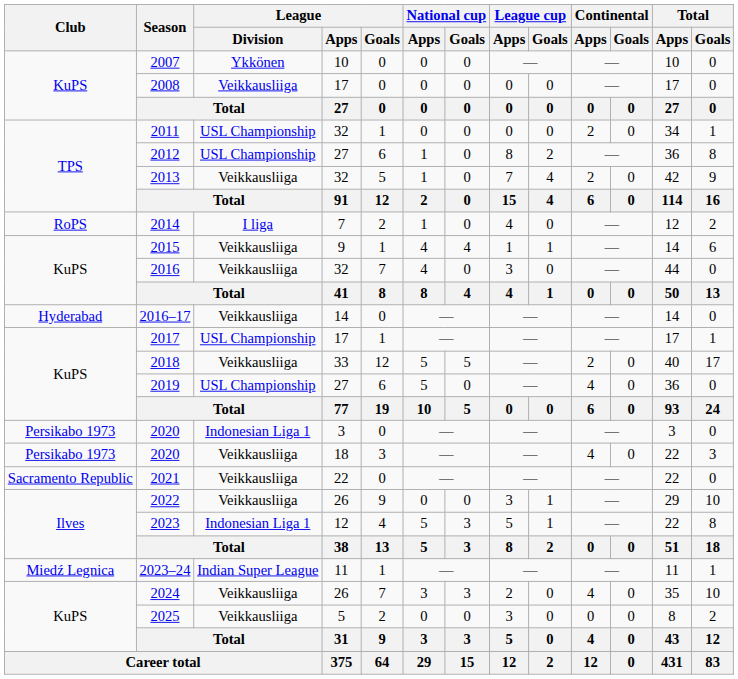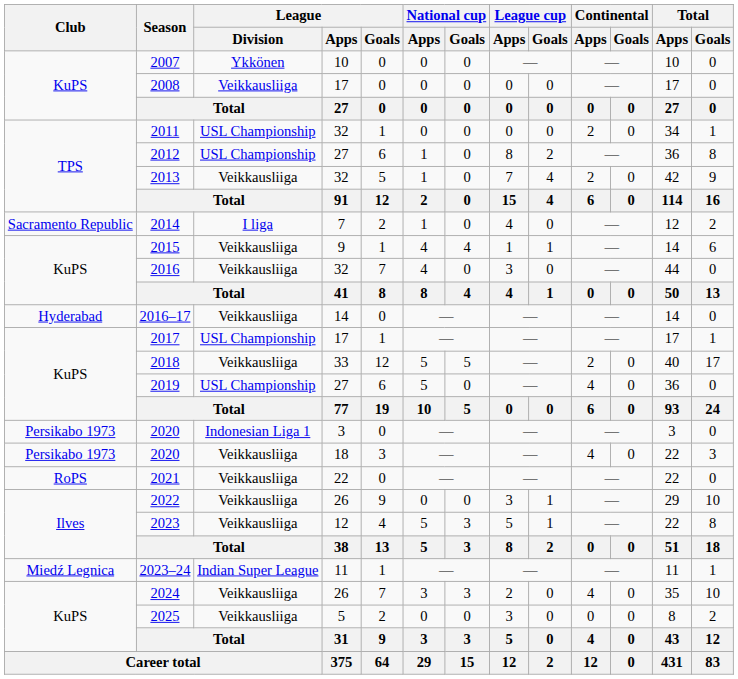 <table class="wikitable" style="text-align: center;">
 <tr>
 <th rowspan="2">Club</th>
 <th rowspan="2">Season</th>
 <th colspan="3">League</th>
 <th colspan="2"><a href='#'>National cup</a></th>
 <th colspan="2"><a href='#'>League cup</a></th>
 <th colspan="2">Continental</th>
 <th colspan="2">Total</th>
 </tr>
 <tr>
 <th>Division</th>
 <th>Apps</th>
 <th>Goals</th>
 <th>Apps</th>
 <th>Goals</th>
 <th>Apps</th>
 <th>Goals</th>
 <th>Apps</th>
 <th>Goals</th>
 <th>Apps</th>
 <th>Goals</th>
 </tr>
 <tr>
 <td rowspan="3"><a href='#'>KuPS</a></td>
 <td><a href='#'>2007</a></td>
 <td><a href='#'>Ykkönen</a></td>
 <td>10</td>
 <td>0</td>
 <td>0</td>
 <td>0</td>
 <td colspan="2">—</td>
 <td colspan="2">—</td>
 <td>10</td>
 <td>0</td>
 </tr>
 <tr>
 <td><a href='#'>2008</a></td>
 <td><a href='#'>Veikkausliiga</a></td>
 <td>17</td>
 <td>0</td>
 <td>0</td>
 <td>0</td>
 <td>0</td>
 <td>0</td>
 <td colspan="2">—</td>
 <td>17</td>
 <td>0</td>
 </tr>
 <tr>
 <th colspan="2">Total</th>
 <th>27</th>
 <th>0</th>
 <th>0</th>
 <th>0</th>
 <th>0</th>
 <th>0</th>
 <th>0</th>
 <th>0</th>
 <th>27</th>
 <th>0</th>
 </tr>
 <tr>
 <td rowspan="4"><a href='#'>TPS</a></td>
 <td><a href='#'>2011</a></td>
 <td><a href='#'>USL Championship</a></td>
 <td>32</td>
 <td>1</td>
 <td>0</td>
 <td>0</td>
 <td>0</td>
 <td>0</td>
 <td>2</td>
 <td>0</td>
 <td>34</td>
 <td>1</td>
 </tr>
 <tr>
 <td><a href='#'>2012</a></td>
 <td><a href='#'>USL Championship</a></td>
 <td>27</td>
 <td>6</td>
 <td>1</td>
 <td>0</td>
 <td>8</td>
 <td>2</td>
 <td colspan="2">—</td>
 <td>36</td>
 <td>8</td>
 </tr>
 <tr>
 <td><a href='#'>2013</a></td>
 <td>Veikkausliiga</td>
 <td>32</td>
 <td>5</td>
 <td>1</td>
 <td>0</td>
 <td>7</td>
 <td>4</td>
 <td>2</td>
 <td>0</td>
 <td>42</td>
 <td>9</td>
 </tr>
 <tr>
 <th colspan="2">Total</th>
 <th>91</th>
 <th>12</th>
 <th>2</th>
 <th>0</th>
 <th>15</th>
 <th>4</th>
 <th>6</th>
 <th>0</th>
 <th>114</th>
 <th>16</th>
 </tr>
 <tr>
-<td><a href='#'>RoPS</a></td>
+<td><a href='#'>Sacramento Republic</a></td>
 <td><a href='#'>2014</a></td>
 <td><a href='#'>I liga</a></td>
 <td>7</td>
 <td>2</td>
 <td>1</td>
 <td>0</td>
 <td>4</td>
 <td>0</td>
 <td colspan="2">—</td>
 <td>12</td>
 <td>2</td>
 </tr>
 <tr>
 <td rowspan="3">KuPS</td>
 <td><a href='#'>2015</a></td>
 <td>Veikkausliiga</td>
 <td>9</td>
 <td>1</td>
 <td>4</td>
 <td>4</td>
 <td>1</td>
 <td>1</td>
 <td colspan="2">—</td>
 <td>14</td>
 <td>6</td>
 </tr>
 <tr>
 <td><a href='#'>2016</a></td>
 <td>Veikkausliiga</td>
 <td>32</td>
 <td>7</td>
 <td>4</td>
 <td>0</td>
 <td>3</td>
 <td>0</td>
 <td colspan="2">—</td>
 <td>44</td>
 <td>0</td>
 </tr>
 <tr>
 <th colspan="2">Total</th>
 <th>41</th>
 <th>8</th>
 <th>8</th>
 <th>4</th>
 <th>4</th>
 <th>1</th>
 <th>0</th>
 <th>0</th>
 <th>50</th>
 <th>13</th>
 </tr>
 <tr>
 <td><a href='#'>Hyderabad</a></td>
 <td><a href='#'>2016–17</a></td>
 <td>Veikkausliiga</td>
 <td>14</td>
 <td>0</td>
 <td colspan="2">—</td>
 <td colspan="2">—</td>
 <td colspan="2">—</td>
 <td>14</td>
 <td>0</td>
 </tr>
 <tr>
 <td rowspan="4">KuPS</td>
 <td><a href='#'>2017</a></td>
 <td><a href='#'>USL Championship</a></td>
 <td>17</td>
 <td>1</td>
 <td colspan="2">—</td>
 <td colspan="2">—</td>
 <td colspan="2">—</td>
 <td>17</td>
 <td>1</td>
 </tr>
 <tr>
 <td><a href='#'>2018</a></td>
 <td>Veikkausliiga</td>
 <td>33</td>
 <td>12</td>
 <td>5</td>
 <td>5</td>
 <td colspan="2">—</td>
 <td>2</td>
 <td>0</td>
 <td>40</td>
 <td>17</td>
 </tr>
 <tr>
 <td><a href='#'>2019</a></td>
 <td><a href='#'>USL Championship</a></td>
 <td>27</td>
 <td>6</td>
 <td>5</td>
 <td>0</td>
 <td colspan="2">—</td>
 <td>4</td>
 <td>0</td>
 <td>36</td>
 <td>0</td>
 </tr>
 <tr>
 <th colspan="2">Total</th>
 <th>77</th>
 <th>19</th>
 <th>10</th>
 <th>5</th>
 <th>0</th>
 <th>0</th>
 <th>6</th>
 <th>0</th>
 <th>93</th>
 <th>24</th>
 </tr>
 <tr>
 <td><a href='#'>Persikabo 1973</a></td>
 <td><a href='#'>2020</a></td>
 <td><a href='#'>Indonesian Liga 1</a></td>
 <td>3</td>
 <td>0</td>
 <td colspan="2">—</td>
 <td colspan="2">—</td>
 <td colspan="2">—</td>
 <td>3</td>
 <td>0</td>
 </tr>
 <tr>
 <td><a href='#'>Persikabo 1973</a></td>
 <td><a href='#'>2020</a></td>
 <td>Veikkausliiga</td>
 <td>18</td>
 <td>3</td>
 <td colspan="2">—</td>
 <td colspan="2">—</td>
 <td>4</td>
 <td>0</td>
 <td>22</td>
 <td>3</td>
 </tr>
 <tr>
-<td><a href='#'>Sacramento Republic</a></td>
+<td><a href='#'>RoPS</a></td>
 <td><a href='#'>2021</a></td>
 <td>Veikkausliiga</td>
 <td>22</td>
 <td>0</td>
 <td colspan="2">—</td>
 <td colspan="2">—</td>
 <td colspan="2">—</td>
 <td>22</td>
 <td>0</td>
 </tr>
 <tr>
 <td rowspan="3"><a href='#'>Ilves</a></td>
 <td><a href='#'>2022</a></td>
 <td>Veikkausliiga</td>
 <td>26</td>
 <td>9</td>
 <td>0</td>
 <td>0</td>
 <td>3</td>
 <td>1</td>
 <td colspan="2">—</td>
 <td>29</td>
 <td>10</td>
 </tr>
 <tr>
 <td><a href='#'>2023</a></td>
-<td><a href='#'>Indonesian Liga 1</a></td>
+<td>Veikkausliiga</td>
 <td>12</td>
 <td>4</td>
 <td>5</td>
 <td>3</td>
 <td>5</td>
 <td>1</td>
 <td colspan="2">—</td>
 <td>22</td>
 <td>8</td>
 </tr>
 <tr>
 <th colspan="2">Total</th>
 <th>38</th>
 <th>13</th>
 <th>5</th>
 <th>3</th>
 <th>8</th>
 <th>2</th>
 <th>0</th>
 <th>0</th>
 <th>51</th>
 <th>18</th>
 </tr>
 <tr>
 <td><a href='#'>Miedź Legnica</a></td>
 <td><a href='#'>2023–24</a></td>
 <td><a href='#'>Indian Super League</a></td>
 <td>11</td>
 <td>1</td>
 <td colspan="2">—</td>
 <td colspan="2">—</td>
 <td colspan="2">—</td>
 <td>11</td>
 <td>1</td>
 </tr>
 <tr>
 <td rowspan=3>KuPS</td>
 <td><a href='#'>2024</a></td>
 <td>Veikkausliiga</td>
 <td>26</td>
 <td>7</td>
 <td>3</td>
 <td>3</td>
 <td>2</td>
 <td>0</td>
 <td>4</td>
 <td>0</td>
 <td>35</td>
 <td>10</td>
 </tr>
 <tr>
 <td><a href='#'>2025</a></td>
 <td>Veikkausliiga</td>
 <td>5</td>
 <td>2</td>
 <td>0</td>
 <td>0</td>
 <td>3</td>
 <td>0</td>
 <td>0</td>
 <td>0</td>
 <td>8</td>
 <td>2</td>
 </tr>
 <tr>
 <th colspan=2>Total</th>
 <th>31</th>
 <th>9</th>
 <th>3</th>
 <th>3</th>
 <th>5</th>
 <th>0</th>
 <th>4</th>
 <th>0</th>
 <th>43</th>
 <th>12</th>
 </tr>
 <tr>
 <th colspan="3">Career total</th>
 <th>375</th>
 <th>64</th>
 <th>29</th>
 <th>15</th>
 <th>12</th>
 <th>2</th>
 <th>12</th>
 <th>0</th>
 <th>431</th>
 <th>83</th>
 </tr>
 </table>
